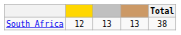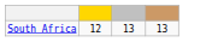 <table class="wikitable">
 <tr>
 <th></th>
 <th style="background-color:gold">        </th>
 <th style="background-color:silver">      </th>
 <th style="background-color:#CC9966">      </th>
-<th>Total</th>
 </tr>
 <tr align="center">
 <td> <a href='#'>South Africa</a></td>
 <td>12</td>
 <td>13</td>
 <td>13</td>
-<td>38</td>
 </tr>
 </table>
